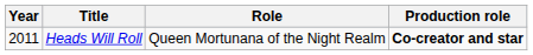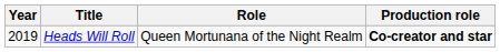 <table class="wikitable">
 <tr style="background:#b0c4de; text-align:center;">
 <th>Year</th>
 <th>Title</th>
 <th>Role</th>
 <th>Production role</th>
 </tr>
 <tr>
-<td>2011</td>
+<td>2019</td>
 <td><em><a href='#'>Heads Will Roll</a></em></td>
 <td>Queen Mortunana of the Night Realm</td>
 <td><strong>Co-creator and star</strong></td>
 </tr>
 </table>
